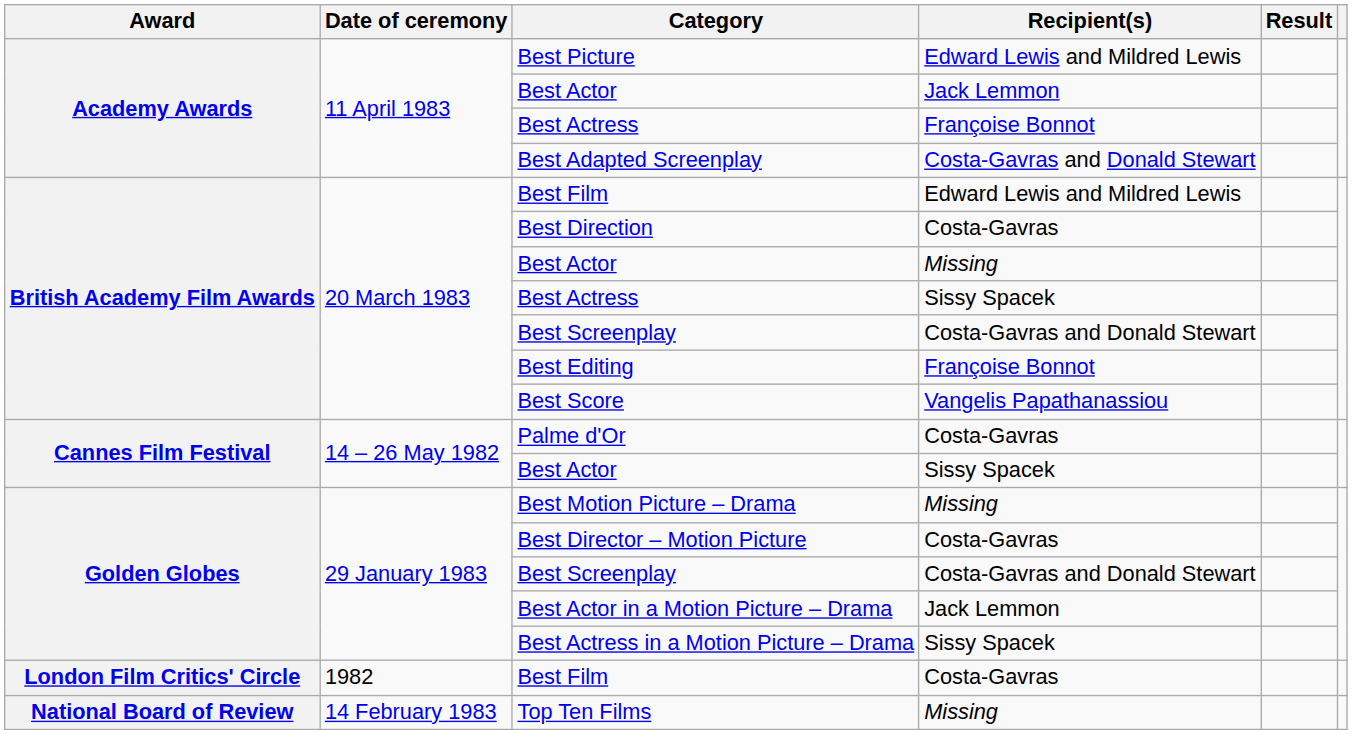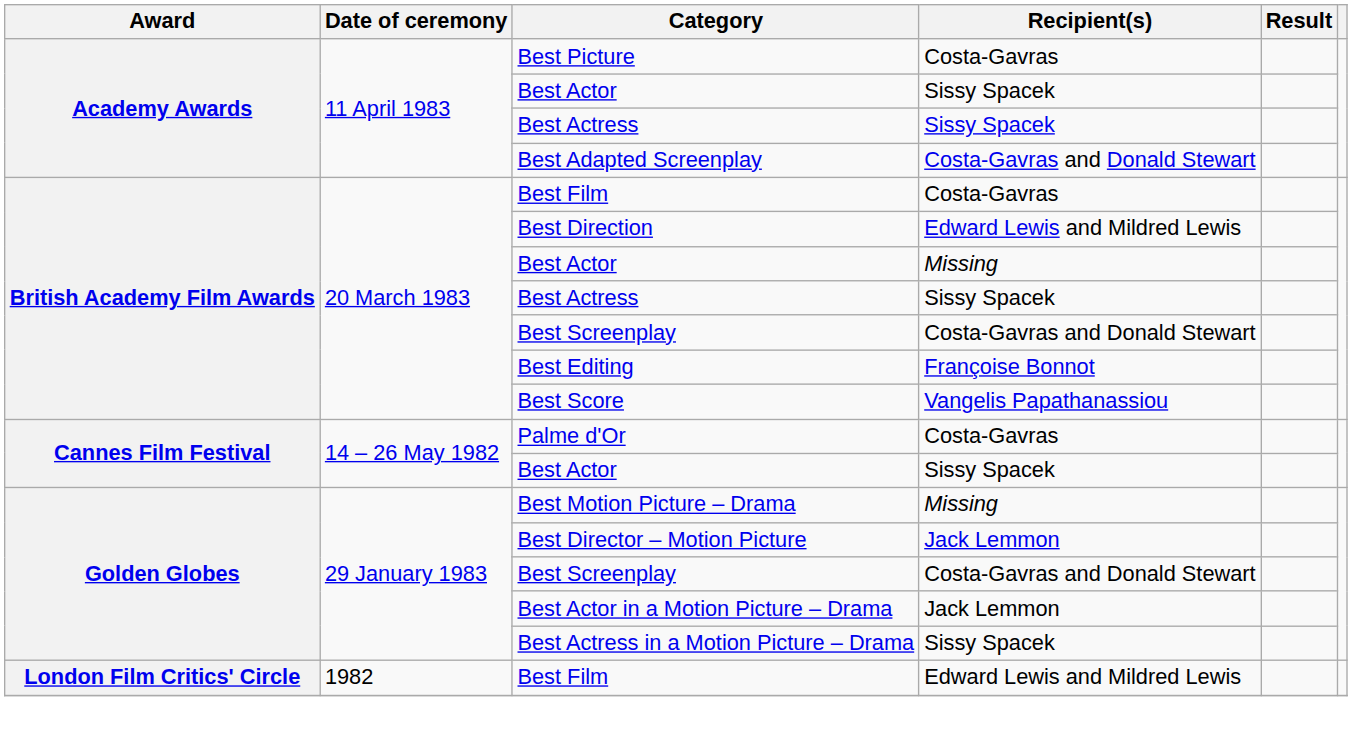 <table class="wikitable plainrowheaders sortable">
 <tr>
 <th scope="col">Award</th>
 <th scope="col">Date of ceremony</th>
 <th scope="col">Category</th>
 <th scope="col">Recipient(s)</th>
 <th scope="col">Result</th>
 <th scope="col" class="unsortable"></th>
 </tr>
 <tr>
 <th scope="row" rowspan=4><a href='#'>Academy Awards</a></th>
 <td rowspan="4"><a href='#'>11 April 1983</a></td>
 <td><a href='#'>Best Picture</a></td>
-<td><a href='#'>Edward Lewis</a> and Mildred Lewis</td>
+<td>Costa-Gavras</td>
 <td></td>
 <td rowspan="4"></td>
 </tr>
 <tr>
 <td><a href='#'>Best Actor</a></td>
-<td><a href='#'>Jack Lemmon</a></td>
+<td>Sissy Spacek</td>
 <td></td>
 </tr>
 <tr>
 <td><a href='#'>Best Actress</a></td>
-<td><a href='#'>Françoise Bonnot</a></td>
+<td><a href='#'>Sissy Spacek</a></td>
 <td></td>
 </tr>
 <tr>
 <td><a href='#'>Best Adapted Screenplay</a></td>
 <td><a href='#'>Costa-Gavras</a> and <a href='#'>Donald Stewart</a></td>
 <td></td>
 </tr>
 <tr>
 <th scope="row" rowspan=7><a href='#'>British Academy Film Awards</a></th>
 <td rowspan="7"><a href='#'>20 March 1983</a></td>
 <td><a href='#'>Best Film</a></td>
-<td>Edward Lewis and Mildred Lewis</td>
+<td>Costa-Gavras</td>
 <td></td>
 <td rowspan="7"></td>
 </tr>
 <tr>
 <td><a href='#'>Best Direction</a></td>
-<td>Costa-Gavras</td>
+<td><a href='#'>Edward Lewis</a> and Mildred Lewis</td>
 <td></td>
 </tr>
 <tr>
 <td><a href='#'>Best Actor</a></td>
 <td><em>Missing</em></td>
 <td></td>
 </tr>
 <tr>
 <td><a href='#'>Best Actress</a></td>
 <td>Sissy Spacek</td>
 <td></td>
 </tr>
 <tr>
 <td><a href='#'>Best Screenplay</a></td>
 <td>Costa-Gavras and Donald Stewart</td>
 <td></td>
 </tr>
 <tr>
 <td><a href='#'>Best Editing</a></td>
 <td><a href='#'>Françoise Bonnot</a></td>
 <td></td>
 </tr>
 <tr>
 <td><a href='#'>Best Score</a></td>
 <td><a href='#'>Vangelis Papathanassiou</a></td>
 <td></td>
 </tr>
 <tr>
 <th scope="row" rowspan=2><a href='#'>Cannes Film Festival</a></th>
 <td rowspan="2"><a href='#'>14 – 26 May 1982</a></td>
 <td><a href='#'>Palme d'Or</a></td>
 <td>Costa-Gavras</td>
 <td></td>
 <td rowspan="2"></td>
 </tr>
 <tr>
 <td><a href='#'>Best Actor</a></td>
 <td>Sissy Spacek</td>
 <td></td>
 </tr>
 <tr>
 <th scope="row" rowspan=5><a href='#'>Golden Globes</a></th>
 <td rowspan="5"><a href='#'>29 January 1983</a></td>
 <td><a href='#'>Best Motion Picture – Drama</a></td>
 <td><em>Missing</em></td>
 <td></td>
 <td rowspan="5"></td>
 </tr>
 <tr>
 <td><a href='#'>Best Director – Motion Picture</a></td>
-<td>Costa-Gavras</td>
+<td><a href='#'>Jack Lemmon</a></td>
 <td></td>
 </tr>
 <tr>
 <td><a href='#'>Best Screenplay</a></td>
 <td>Costa-Gavras and Donald Stewart</td>
 <td></td>
 </tr>
 <tr>
 <td><a href='#'>Best Actor in a Motion Picture – Drama</a></td>
 <td>Jack Lemmon</td>
 <td></td>
 </tr>
 <tr>
 <td><a href='#'>Best Actress in a Motion Picture – Drama</a></td>
 <td>Sissy Spacek</td>
 <td></td>
 </tr>
 <tr>
 <th scope="row"><a href='#'>London Film Critics' Circle</a></th>
 <td rowspan="1">1982</td>
 <td><a href='#'>Best Film</a></td>
-<td>Costa-Gavras</td>
-<td></td>
-<td rowspan="1"></td>
-</tr>
-<tr>
-<th scope="row"><a href='#'>National Board of Review</a></th>
-<td rowspan="1"><a href='#'>14 February 1983</a></td>
-<td><a href='#'>Top Ten Films</a></td>
-<td><em>Missing</em></td>
+<td>Edward Lewis and Mildred Lewis</td>
 <td></td>
 <td rowspan="1"></td>
 </tr>
 <tr>
 </tr>
 </table>
